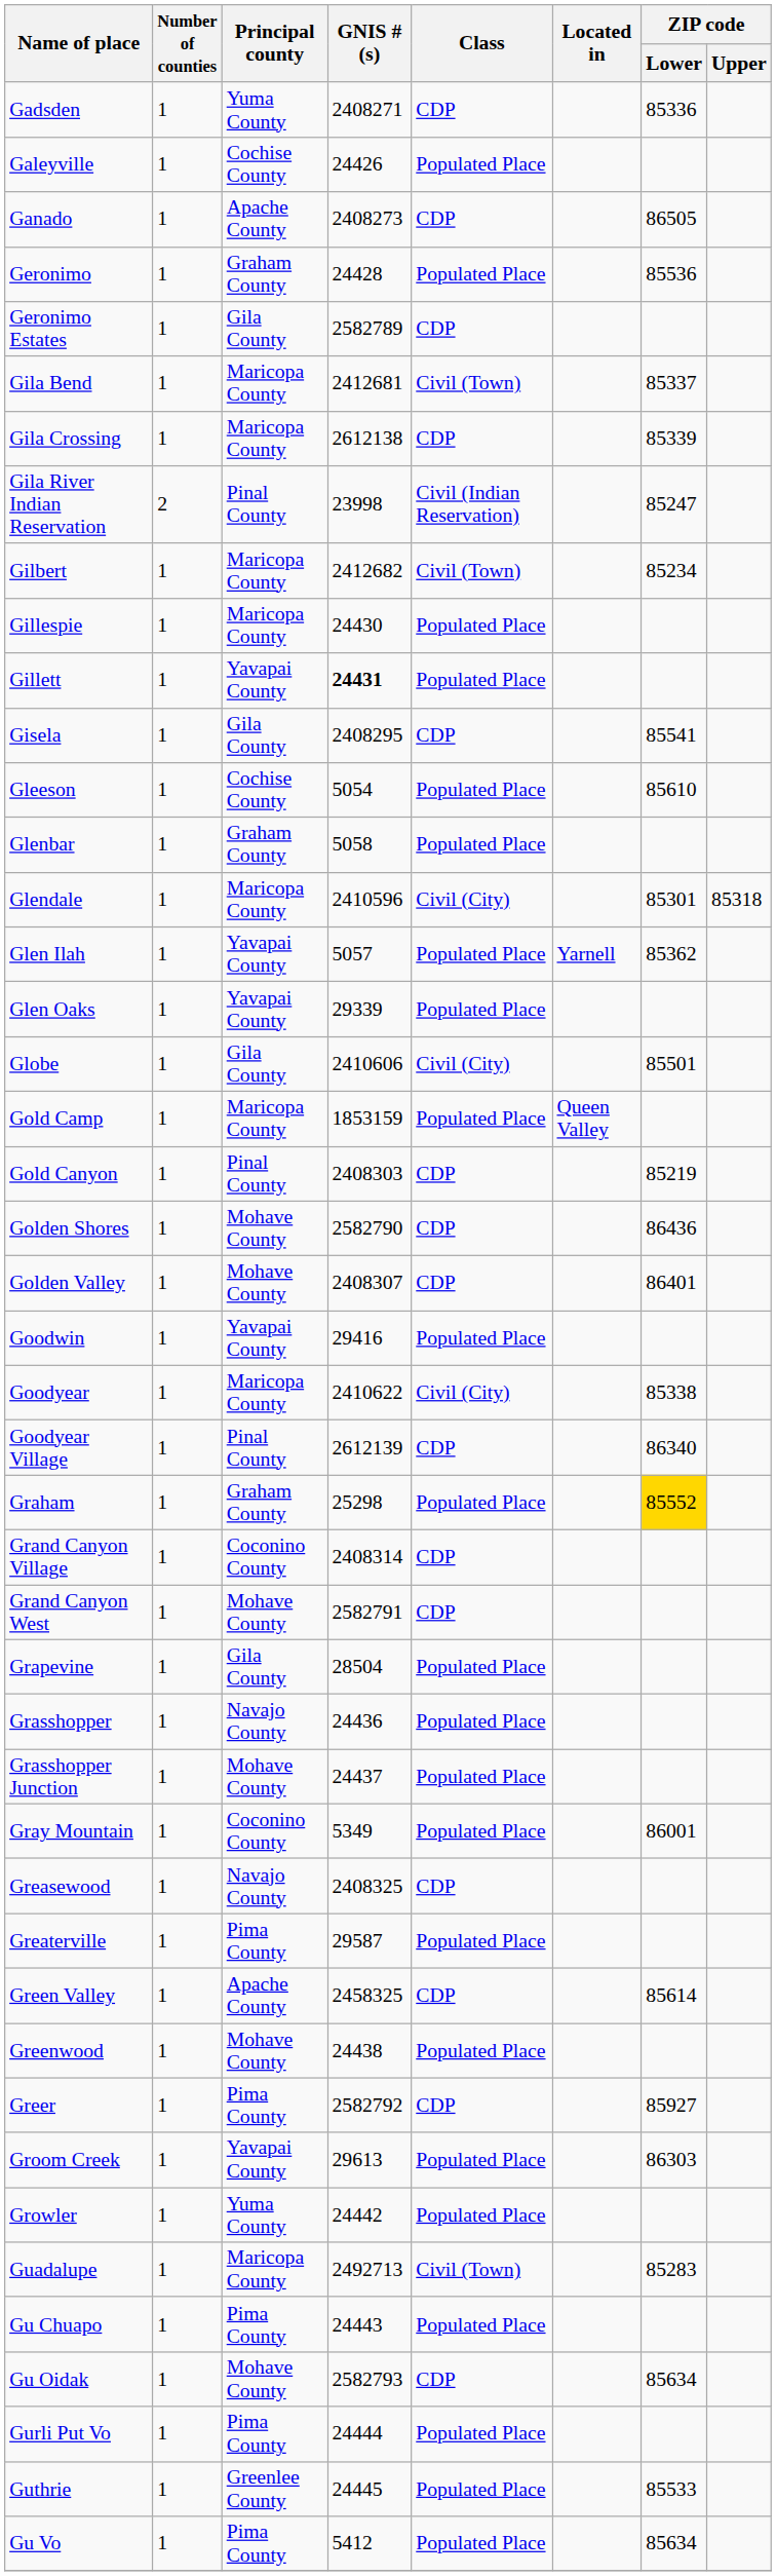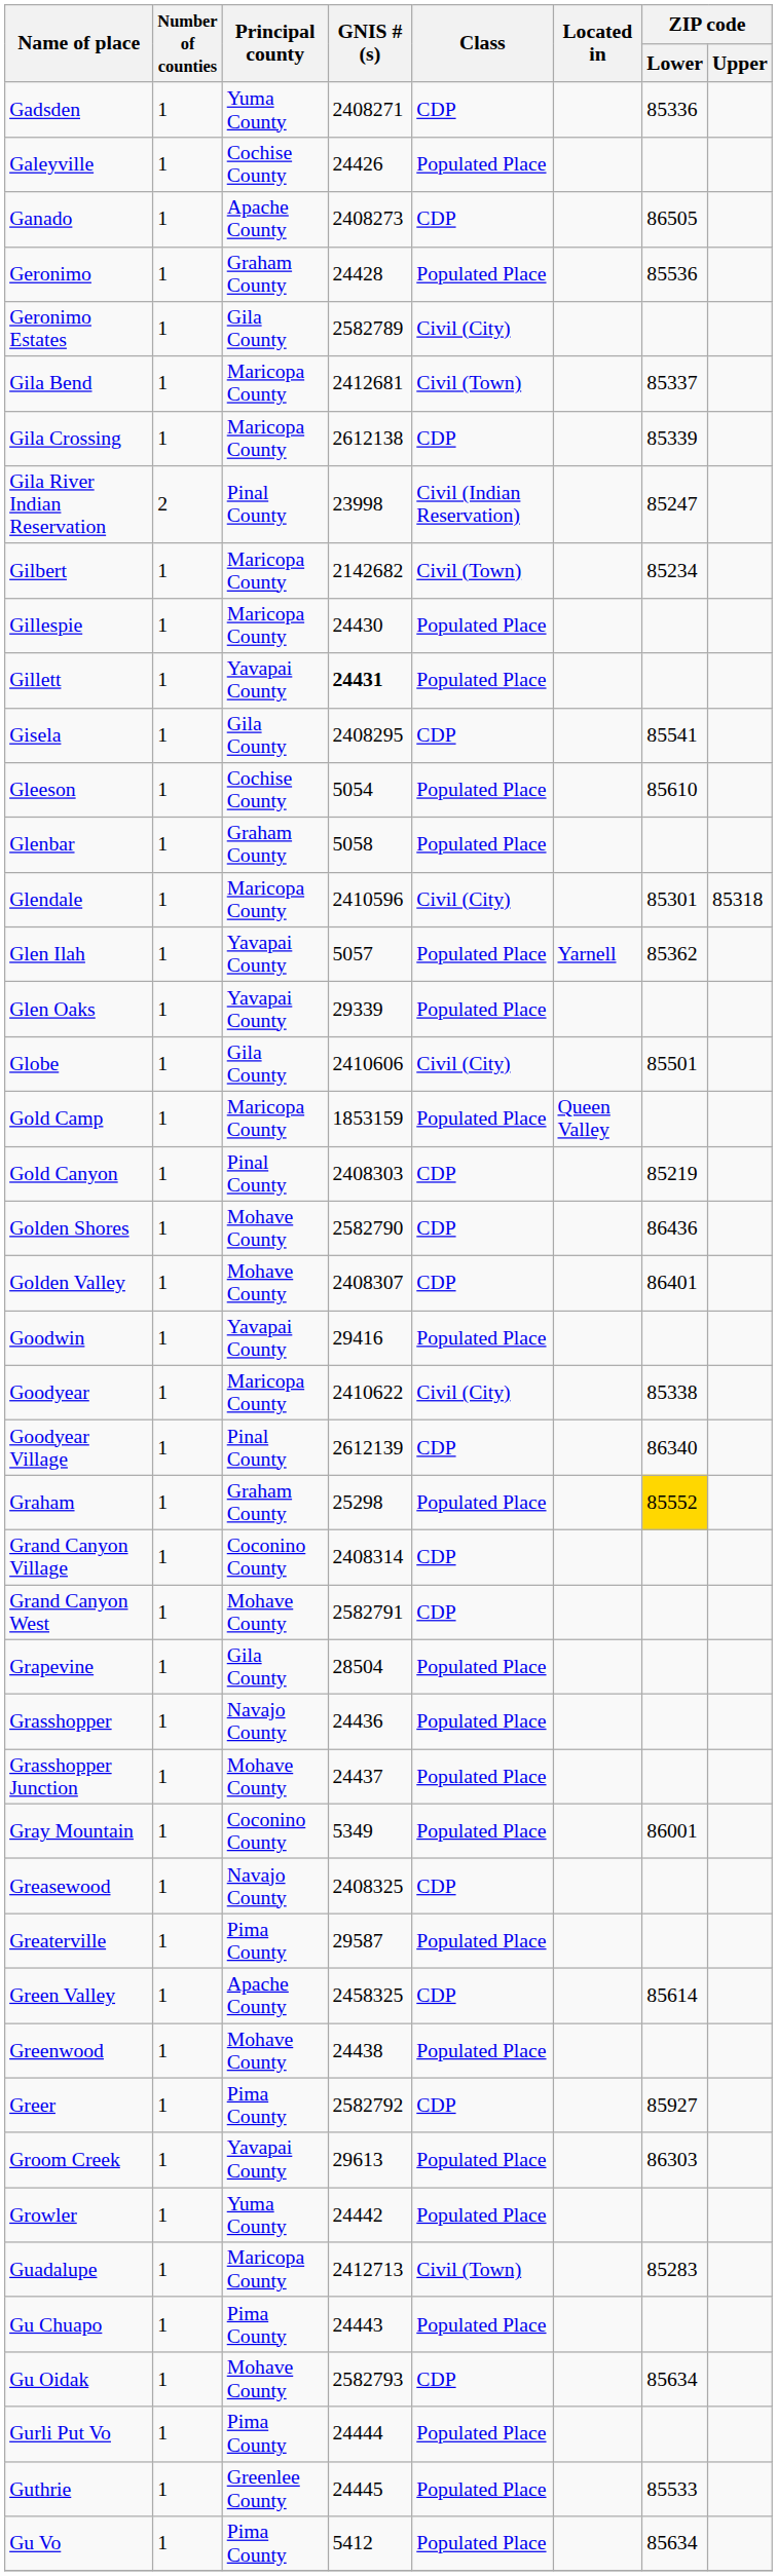 <table class="wikitable sortable">
 <tr>
 <th rowspan=2>Name of place</th>
 <th rowspan=2><small>Number <br>of<br>counties</small></th>
 <th rowspan=2>Principal <br> county</th>
 <th rowspan=2>GNIS #(s)</th>
 <th rowspan=2>Class</th>
 <th rowspan=2>Located in</th>
 <th colspan=2>ZIP code</th>
 </tr>
 <tr>
 <th>Lower</th>
 <th>Upper</th>
 </tr>
 <tr>
 <td><a href='#'>Gadsden</a></td>
 <td>1</td>
 <td><a href='#'>Yuma County</a></td>
 <td>2408271</td>
 <td><a href='#'>CDP</a></td>
 <td></td>
 <td>85336</td>
 <td></td>
 </tr>
 <tr>
 <td><a href='#'>Galeyville</a></td>
 <td>1</td>
 <td><a href='#'>Cochise County</a></td>
 <td>24426</td>
 <td><a href='#'>Populated Place</a></td>
 <td></td>
 <td></td>
 <td></td>
 </tr>
 <tr>
 <td><a href='#'>Ganado</a></td>
 <td>1</td>
 <td><a href='#'>Apache County</a></td>
 <td>2408273</td>
 <td><a href='#'>CDP</a></td>
 <td></td>
 <td>86505</td>
 <td></td>
 </tr>
 <tr>
 <td><a href='#'>Geronimo</a></td>
 <td>1</td>
 <td><a href='#'>Graham County</a></td>
 <td>24428</td>
 <td><a href='#'>Populated Place</a></td>
 <td></td>
 <td>85536</td>
 <td></td>
 </tr>
 <tr>
 <td><a href='#'>Geronimo Estates</a></td>
 <td>1</td>
 <td><a href='#'>Gila County</a></td>
 <td>2582789</td>
-<td><a href='#'>CDP</a></td>
+<td><a href='#'>Civil (City)</a></td>
 <td></td>
 <td></td>
 <td></td>
 </tr>
 <tr>
 <td><a href='#'>Gila Bend</a></td>
 <td>1</td>
 <td><a href='#'>Maricopa County</a></td>
 <td>2412681</td>
 <td><a href='#'>Civil (Town)</a></td>
 <td></td>
 <td>85337</td>
 <td></td>
 </tr>
 <tr>
 <td><a href='#'>Gila Crossing</a></td>
 <td>1</td>
 <td><a href='#'>Maricopa County</a></td>
 <td>2612138</td>
 <td><a href='#'>CDP</a></td>
 <td></td>
 <td>85339</td>
 <td></td>
 </tr>
 <tr>
 <td><a href='#'>Gila River Indian Reservation</a></td>
 <td>2</td>
 <td><a href='#'>Pinal County</a></td>
 <td>23998</td>
 <td><a href='#'>Civil (Indian Reservation)</a></td>
 <td></td>
 <td>85247</td>
 <td></td>
 </tr>
 <tr>
 <td><a href='#'>Gilbert</a></td>
 <td>1</td>
 <td><a href='#'>Maricopa County</a></td>
-<td>2412682</td>
+<td>2142682</td>
 <td><a href='#'>Civil (Town)</a></td>
 <td></td>
 <td>85234</td>
 <td></td>
 </tr>
 <tr>
 <td><a href='#'>Gillespie</a></td>
 <td>1</td>
 <td><a href='#'>Maricopa County</a></td>
 <td>24430</td>
 <td><a href='#'>Populated Place</a></td>
 <td></td>
 <td></td>
 <td></td>
 </tr>
 <tr>
 <td><a href='#'>Gillett</a></td>
 <td>1</td>
 <td><a href='#'>Yavapai County</a></td>
 <td><strong>24431</strong></td>
 <td><a href='#'>Populated Place</a></td>
 <td></td>
 <td></td>
 <td></td>
 </tr>
 <tr>
 <td><a href='#'>Gisela</a></td>
 <td>1</td>
 <td><a href='#'>Gila County</a></td>
 <td>2408295</td>
 <td><a href='#'>CDP</a></td>
 <td></td>
 <td>85541</td>
 <td></td>
 </tr>
 <tr>
 <td><a href='#'>Gleeson</a></td>
 <td>1</td>
 <td><a href='#'>Cochise County</a></td>
 <td>5054</td>
 <td><a href='#'>Populated Place</a></td>
 <td></td>
 <td>85610</td>
 <td></td>
 </tr>
 <tr>
 <td><a href='#'>Glenbar</a></td>
 <td>1</td>
 <td><a href='#'>Graham County</a></td>
 <td>5058</td>
 <td><a href='#'>Populated Place</a></td>
 <td></td>
 <td></td>
 <td></td>
 </tr>
 <tr>
 <td><a href='#'>Glendale</a></td>
 <td>1</td>
 <td><a href='#'>Maricopa County</a></td>
 <td>2410596</td>
 <td><a href='#'>Civil (City)</a></td>
 <td></td>
 <td>85301</td>
 <td>85318</td>
 </tr>
 <tr>
 <td><a href='#'>Glen Ilah</a></td>
 <td>1</td>
 <td><a href='#'>Yavapai County</a></td>
 <td>5057</td>
 <td><a href='#'>Populated Place</a></td>
 <td><a href='#'>Yarnell</a></td>
 <td>85362</td>
 <td></td>
 </tr>
 <tr>
 <td><a href='#'>Glen Oaks</a></td>
 <td>1</td>
 <td><a href='#'>Yavapai County</a></td>
 <td>29339</td>
 <td><a href='#'>Populated Place</a></td>
 <td></td>
 <td></td>
 <td></td>
 </tr>
 <tr>
 <td><a href='#'>Globe</a></td>
 <td>1</td>
 <td><a href='#'>Gila County</a></td>
 <td>2410606</td>
 <td><a href='#'>Civil (City)</a></td>
 <td></td>
 <td>85501</td>
 <td></td>
 </tr>
 <tr>
 <td><a href='#'>Gold Camp</a></td>
 <td>1</td>
 <td><a href='#'>Maricopa County</a></td>
 <td>1853159</td>
 <td><a href='#'>Populated Place</a></td>
 <td><a href='#'>Queen Valley</a></td>
 <td></td>
 <td></td>
 </tr>
 <tr>
 <td><a href='#'>Gold Canyon</a></td>
 <td>1</td>
 <td><a href='#'>Pinal County</a></td>
 <td>2408303</td>
 <td><a href='#'>CDP</a></td>
 <td></td>
 <td>85219</td>
 <td></td>
 </tr>
 <tr>
 <td><a href='#'>Golden Shores</a></td>
 <td>1</td>
 <td><a href='#'>Mohave County</a></td>
 <td>2582790</td>
 <td><a href='#'>CDP</a></td>
 <td></td>
 <td>86436</td>
 <td></td>
 </tr>
 <tr>
 <td><a href='#'>Golden Valley</a></td>
 <td>1</td>
 <td><a href='#'>Mohave County</a></td>
 <td>2408307</td>
 <td><a href='#'>CDP</a></td>
 <td></td>
 <td>86401</td>
 <td></td>
 </tr>
 <tr>
 <td><a href='#'>Goodwin</a></td>
 <td>1</td>
 <td><a href='#'>Yavapai County</a></td>
 <td>29416</td>
 <td><a href='#'>Populated Place</a></td>
 <td></td>
 <td></td>
 <td></td>
 </tr>
 <tr>
 <td><a href='#'>Goodyear</a></td>
 <td>1</td>
 <td><a href='#'>Maricopa County</a></td>
 <td>2410622</td>
 <td><a href='#'>Civil (City)</a></td>
 <td></td>
 <td>85338</td>
 <td></td>
 </tr>
 <tr>
 <td><a href='#'>Goodyear Village</a></td>
 <td>1</td>
 <td><a href='#'>Pinal County</a></td>
 <td>2612139</td>
 <td><a href='#'>CDP</a></td>
 <td></td>
 <td>86340</td>
 <td></td>
 </tr>
 <tr>
 <td><a href='#'>Graham</a></td>
 <td>1</td>
 <td><a href='#'>Graham County</a></td>
 <td>25298</td>
 <td><a href='#'>Populated Place</a></td>
 <td></td>
 <td style="background: gold;">85552</td>
 <td></td>
 </tr>
 <tr>
 <td><a href='#'>Grand Canyon Village</a></td>
 <td>1</td>
 <td><a href='#'>Coconino County</a></td>
 <td>2408314</td>
 <td><a href='#'>CDP</a></td>
 <td></td>
 <td></td>
 <td></td>
 </tr>
 <tr>
 <td><a href='#'>Grand Canyon West</a></td>
 <td>1</td>
 <td><a href='#'>Mohave County</a></td>
 <td>2582791</td>
 <td><a href='#'>CDP</a></td>
 <td></td>
 <td></td>
 <td></td>
 </tr>
 <tr>
 <td><a href='#'>Grapevine</a></td>
 <td>1</td>
 <td><a href='#'>Gila County</a></td>
 <td>28504</td>
 <td><a href='#'>Populated Place</a></td>
 <td></td>
 <td></td>
 <td></td>
 </tr>
 <tr>
 <td><a href='#'>Grasshopper</a></td>
 <td>1</td>
 <td><a href='#'>Navajo County</a></td>
 <td>24436</td>
 <td><a href='#'>Populated Place</a></td>
 <td></td>
 <td></td>
 <td></td>
 </tr>
 <tr>
 <td><a href='#'>Grasshopper Junction</a></td>
 <td>1</td>
 <td><a href='#'>Mohave County</a></td>
 <td>24437</td>
 <td><a href='#'>Populated Place</a></td>
 <td></td>
 <td></td>
 <td></td>
 </tr>
 <tr>
 <td><a href='#'>Gray Mountain</a></td>
 <td>1</td>
 <td><a href='#'>Coconino County</a></td>
 <td>5349</td>
 <td><a href='#'>Populated Place</a></td>
 <td></td>
 <td>86001</td>
 <td></td>
 </tr>
 <tr>
 <td><a href='#'>Greasewood</a></td>
 <td>1</td>
 <td><a href='#'>Navajo County</a></td>
 <td>2408325</td>
 <td><a href='#'>CDP</a></td>
 <td></td>
 <td></td>
 <td></td>
 </tr>
 <tr>
 <td><a href='#'>Greaterville</a></td>
 <td>1</td>
 <td><a href='#'>Pima County</a></td>
 <td>29587</td>
 <td><a href='#'>Populated Place</a></td>
 <td></td>
 <td></td>
 <td></td>
 </tr>
 <tr>
 <td><a href='#'>Green Valley</a></td>
 <td>1</td>
 <td><a href='#'>Apache County</a></td>
 <td>2458325</td>
 <td><a href='#'>CDP</a></td>
 <td></td>
 <td>85614</td>
 <td></td>
 </tr>
 <tr>
 <td><a href='#'>Greenwood</a></td>
 <td>1</td>
 <td><a href='#'>Mohave County</a></td>
 <td>24438</td>
 <td><a href='#'>Populated Place</a></td>
 <td></td>
 <td></td>
 <td></td>
 </tr>
 <tr>
 <td><a href='#'>Greer</a></td>
 <td>1</td>
 <td><a href='#'>Pima County</a></td>
 <td>2582792</td>
 <td><a href='#'>CDP</a></td>
 <td></td>
 <td>85927</td>
 <td></td>
 </tr>
 <tr>
 <td><a href='#'>Groom Creek</a></td>
 <td>1</td>
 <td><a href='#'>Yavapai County</a></td>
 <td>29613</td>
 <td><a href='#'>Populated Place</a></td>
 <td></td>
 <td>86303</td>
 <td></td>
 </tr>
 <tr>
 <td><a href='#'>Growler</a></td>
 <td>1</td>
 <td><a href='#'>Yuma County</a></td>
 <td>24442</td>
 <td><a href='#'>Populated Place</a></td>
 <td></td>
 <td></td>
 <td></td>
 </tr>
 <tr>
 <td><a href='#'>Guadalupe</a></td>
 <td>1</td>
 <td><a href='#'>Maricopa County</a></td>
-<td>2492713</td>
+<td>2412713</td>
 <td><a href='#'>Civil (Town)</a></td>
 <td></td>
 <td>85283</td>
 <td></td>
 </tr>
 <tr>
 <td><a href='#'>Gu Chuapo</a></td>
 <td>1</td>
 <td><a href='#'>Pima County</a></td>
 <td>24443</td>
 <td><a href='#'>Populated Place</a></td>
 <td></td>
 <td></td>
 <td></td>
 </tr>
 <tr>
 <td><a href='#'>Gu Oidak</a></td>
 <td>1</td>
 <td><a href='#'>Mohave County</a></td>
 <td>2582793</td>
 <td><a href='#'>CDP</a></td>
 <td></td>
 <td>85634</td>
 <td></td>
 </tr>
 <tr>
 <td><a href='#'>Gurli Put Vo</a></td>
 <td>1</td>
 <td><a href='#'>Pima County</a></td>
 <td>24444</td>
 <td><a href='#'>Populated Place</a></td>
 <td></td>
 <td></td>
 <td></td>
 </tr>
 <tr>
 <td><a href='#'>Guthrie</a></td>
 <td>1</td>
 <td><a href='#'>Greenlee County</a></td>
 <td>24445</td>
 <td><a href='#'>Populated Place</a></td>
 <td></td>
 <td>85533</td>
 <td></td>
 </tr>
 <tr>
 <td><a href='#'>Gu Vo</a></td>
 <td>1</td>
 <td><a href='#'>Pima County</a></td>
 <td>5412</td>
 <td><a href='#'>Populated Place</a></td>
 <td></td>
 <td>85634</td>
 <td></td>
 </tr>
 <tr>
 </tr>
 </table>
